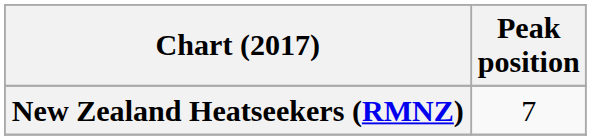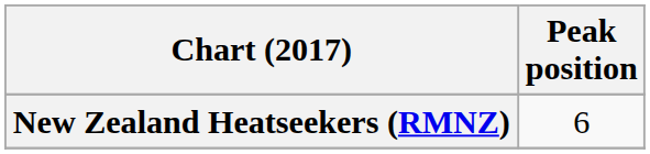 <table class="wikitable sortable plainrowheaders" style="text-align:center">
 <tr>
 <th>Chart (2017)</th>
 <th>Peak<br>position</th>
 </tr>
 <tr>
 </tr>
 <tr>
 <th scope="row">New Zealand Heatseekers (<a href='#'>RMNZ</a>)</th>
-<td>7</td>
+<td>6</td>
 </tr>
 <tr>
 </tr>
 <tr>
 </tr>
 <tr>
 </tr>
 </table>
